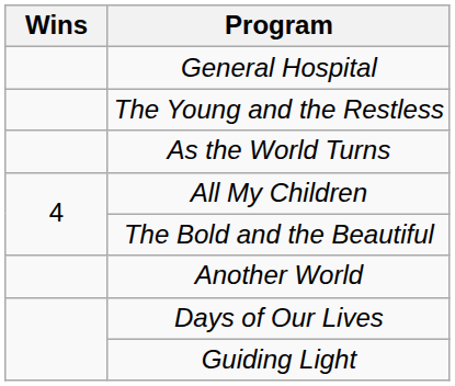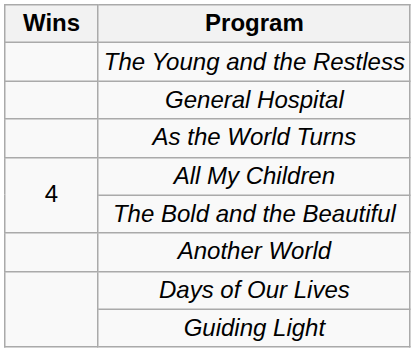 <table class="wikitable" style="text-align: center;">
 <tr>
 <th style="width:55px;">Wins</th>
 <th style="text-align:center;">Program</th>
 </tr>
 <tr>
 <td scope"row" style="text-align:center"></td>
-<td><em>General Hospital</em></td>
+<td><em>The Young and the Restless</em></td>
 </tr>
 <tr>
 <td scope"row" style="text-align:center"></td>
-<td><em>The Young and the Restless</em></td>
+<td><em>General Hospital</em></td>
 </tr>
 <tr>
 <td scope="row"></td>
 <td><em>As the World Turns</em></td>
 </tr>
 <tr>
 <td scope="row" rowspan="2" style="text-align:center">4</td>
 <td><em>All My Children</em></td>
 </tr>
 <tr>
 <td><em>The Bold and the Beautiful</em></td>
 </tr>
 <tr>
 <td scope="row"></td>
 <td><em>Another World</em></td>
 </tr>
 <tr>
 <td scope="row" rowspan="2" style="text-align:center"></td>
 <td><em>Days of Our Lives</em></td>
 </tr>
 <tr>
 <td><em>Guiding Light</em></td>
 </tr>
 </table>
